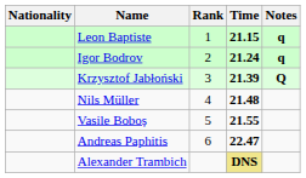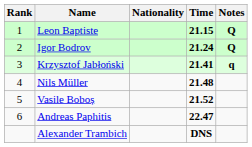 <table class="wikitable sortable" style="text-align:center">
 <tr>
+<th>Rank</th>
+<th>Name</th>
 <th>Nationality</th>
-<th>Name</th>
-<th>Rank</th>
 <th>Time</th>
 <th>Notes</th>
 </tr>
 <tr bgcolor=ccffcc>
+<td>1</td>
+<td align=left><a href='#'>Leon Baptiste</a></td>
 <td align=left></td>
-<td align=left><a href='#'>Leon Baptiste</a></td>
-<td>1</td>
 <td><strong>21.15</strong></td>
+<td><strong>Q</strong></td>
+</tr>
+<tr bgcolor=ccffcc>
+<td>2</td>
+<td align=left><a href='#'>Igor Bodrov</a></td>
+<td align=left></td>
+<td><strong>21.24</strong></td>
+<td><strong>Q</strong></td>
+</tr>
+<tr bgcolor=ddffdd>
+<td>3</td>
+<td align=left><a href='#'>Krzysztof Jabłoński</a></td>
+<td align=left></td>
+<td><strong>21.41</strong></td>
 <td><strong>q</strong></td>
 </tr>
-<tr bgcolor=ccffcc>
+<tr>
+<td>4</td>
+<td align=left><a href='#'>Nils Müller</a></td>
 <td align=left></td>
-<td align=left><a href='#'>Igor Bodrov</a></td>
-<td>2</td>
-<td><strong>21.24</strong></td>
-<td><strong>q</strong></td>
-</tr>
-<tr bgcolor=ddffdd>
-<td align=left></td>
-<td align=left><a href='#'>Krzysztof Jabłoński</a></td>
-<td>3</td>
-<td><strong>21.39</strong></td>
-<td><strong>Q</strong></td>
-</tr>
-<tr>
-<td align=left></td>
-<td align=left><a href='#'>Nils Müller</a></td>
-<td>4</td>
 <td><strong>21.48</strong></td>
 <td></td>
 </tr>
 <tr>
+<td>5</td>
+<td align=left><a href='#'>Vasile Boboș</a></td>
 <td align=left></td>
-<td align=left><a href='#'>Vasile Boboș</a></td>
-<td>5</td>
-<td><strong>21.55</strong></td>
+<td><strong>21.52</strong></td>
 <td></td>
 </tr>
 <tr>
+<td>6</td>
+<td align=left><a href='#'>Andreas Paphitis</a></td>
 <td align=left></td>
-<td align=left><a href='#'>Andreas Paphitis</a></td>
-<td>6</td>
 <td><strong>22.47</strong></td>
 <td></td>
 </tr>
 <tr>
+<td></td>
+<td align=left><a href='#'>Alexander Trambich</a></td>
 <td align=left></td>
-<td align=left><a href='#'>Alexander Trambich</a></td>
-<td></td>
-<td style="background: khaki;"><strong>DNS</strong></td>
+<td><strong>DNS</strong></td>
 <td></td>
 </tr>
 </table>
